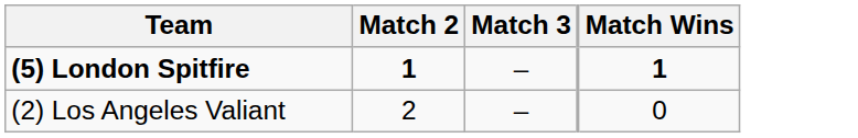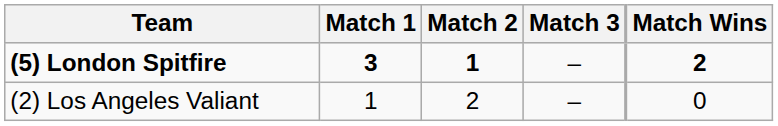 <table class="wikitable" style="text-align:center">
 <tr>
 <th style="width:200px">Team</th>
+<th>Match 1</th>
 <th>Match 2</th>
 <th style="border-right:2px solid#AAA">Match 3</th>
 <th>Match Wins</th>
 </tr>
 <tr>
 <td style="text-align:left"><strong>(5) London Spitfire</strong></td>
+<td><strong>3</strong></td>
 <td><strong>1</strong></td>
 <td style="border-right:2px solid#AAA">–</td>
-<td><strong>1</strong></td>
+<td><strong>2</strong></td>
 </tr>
 <tr>
 <td style="text-align:left">(2) Los Angeles Valiant</td>
+<td>1</td>
 <td>2</td>
 <td style="border-right:2px solid#AAA">–</td>
 <td>0</td>
 </tr>
 </table>
